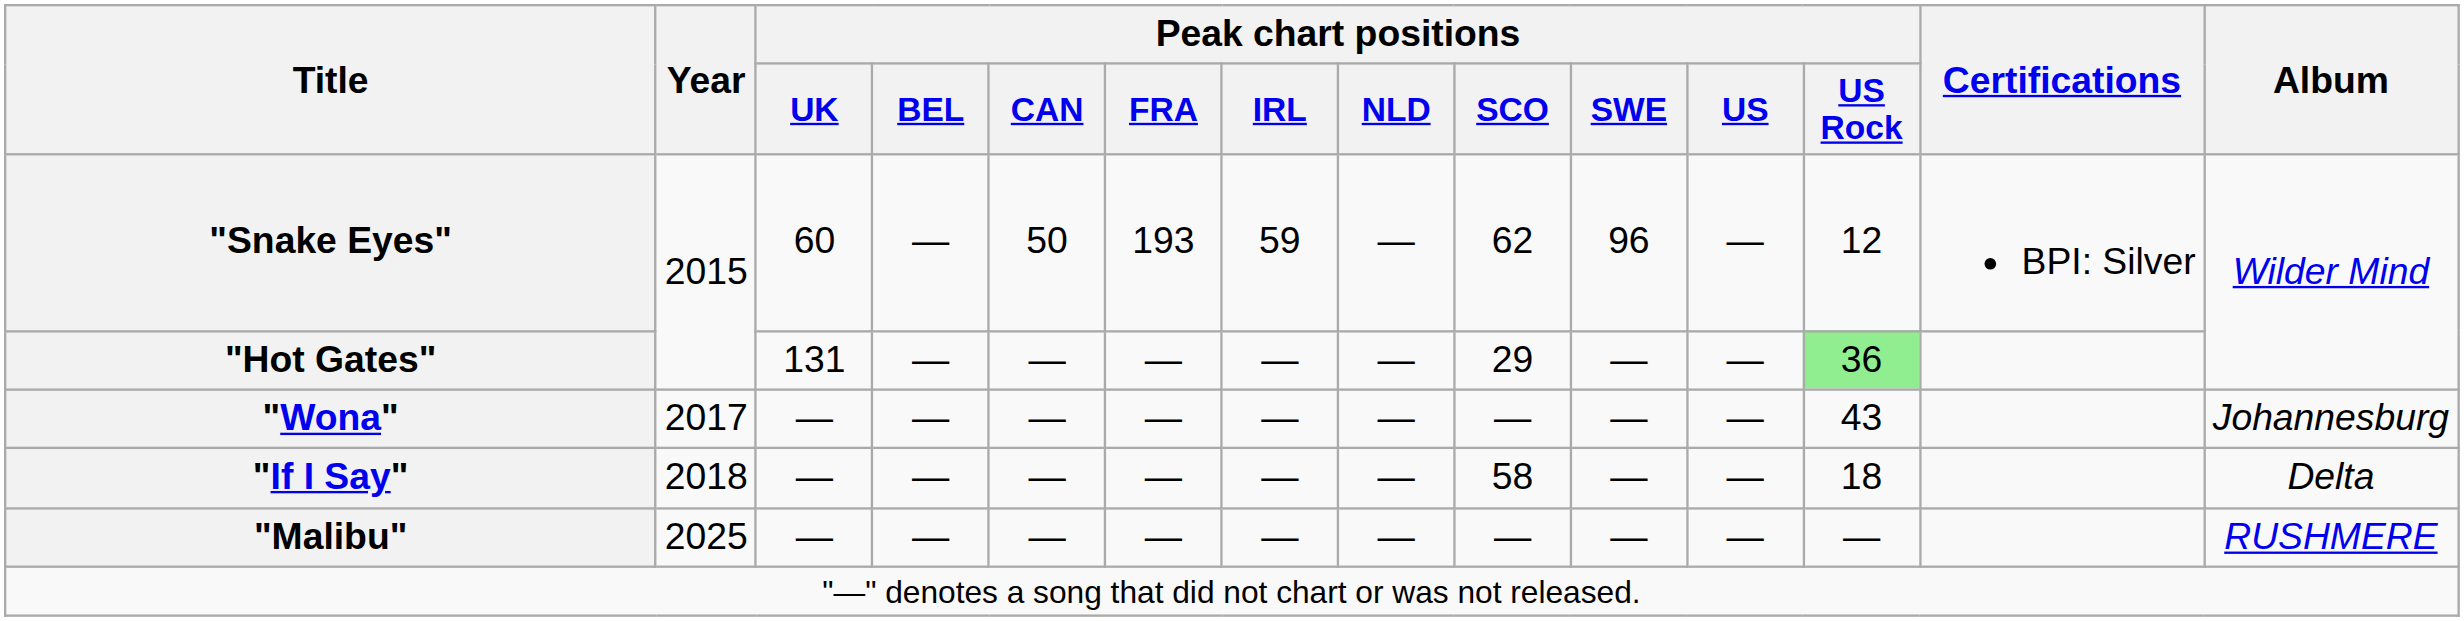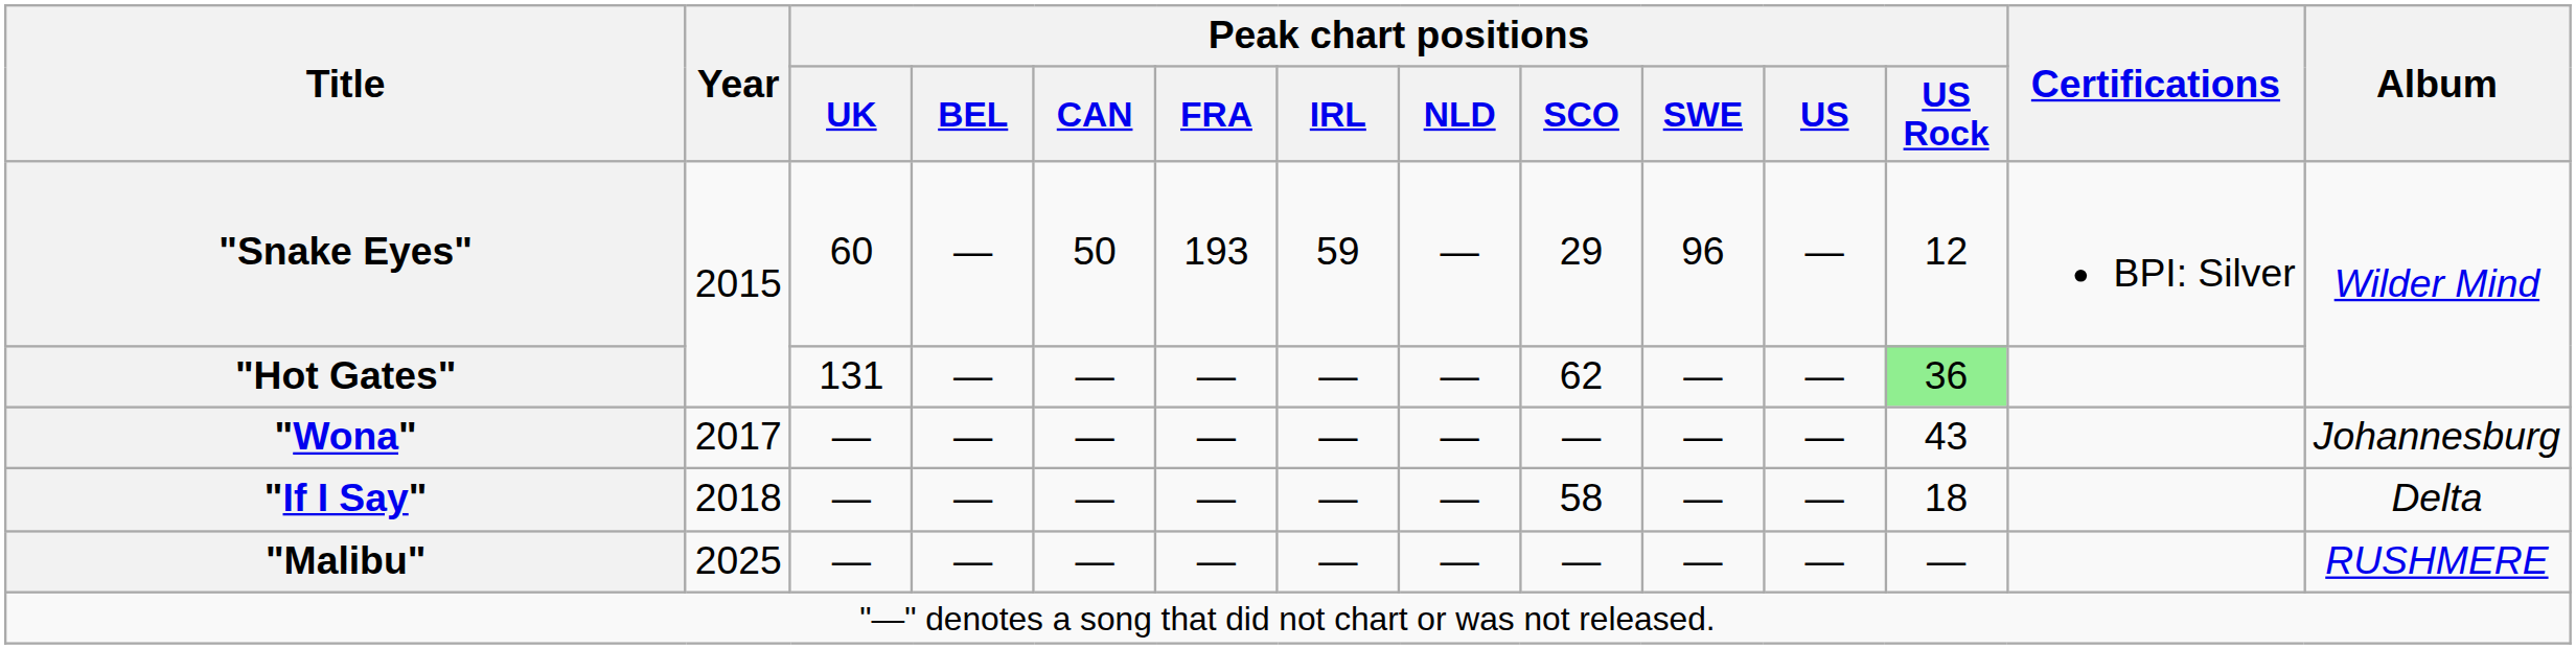 <table class="wikitable plainrowheaders" style="text-align:center;">
 <tr>
 <th scope="col" rowspan="2" style="width:17em;">Title</th>
 <th scope="col" rowspan="2" style="width:1em;">Year</th>
 <th scope="col" colspan="10">Peak chart positions</th>
 <th scope="col" rowspan="2"><a href='#'>Certifications</a></th>
 <th scope="col" rowspan="2">Album</th>
 </tr>
 <tr>
 <th scope="col" style="width:3em;font-size:90%;"><a href='#'>UK</a><br></th>
 <th scope="col" style="width:3em;font-size:90%;"><a href='#'>BEL</a><br></th>
 <th scope="col" style="width:3em;font-size:90%;"><a href='#'>CAN</a><br></th>
 <th scope="col" style="width:3em;font-size:90%;"><a href='#'>FRA</a><br></th>
 <th scope="col" style="width:3em;font-size:90%;"><a href='#'>IRL</a><br></th>
 <th scope="col" style="width:3em;font-size:90%;"><a href='#'>NLD</a><br></th>
 <th scope="col" style="width:3em;font-size:90%;"><a href='#'>SCO</a><br></th>
 <th scope="col" style="width:3em;font-size:90%;"><a href='#'>SWE</a><br></th>
 <th scope="col" style="width:3em;font-size:90%;"><a href='#'>US</a><br></th>
 <th scope="col" style="width:3em;font-size:90%;"><a href='#'>US<br>Rock</a><br></th>
 </tr>
 <tr>
 <th scope="row">"Snake Eyes"</th>
 <td rowspan="2">2015</td>
 <td>60</td>
 <td>—</td>
 <td>50</td>
 <td>193</td>
 <td>59</td>
 <td>—</td>
-<td>62</td>
+<td>29</td>
 <td>96</td>
 <td>—</td>
 <td>12</td>
 <td><br><ul><li>BPI: Silver</li></ul></td>
 <td rowspan="2"><em><a href='#'>Wilder Mind</a></em></td>
 </tr>
 <tr>
 <th scope="row">"Hot Gates"</th>
 <td>131</td>
 <td>—</td>
 <td>—</td>
 <td>—</td>
 <td>—</td>
 <td>—</td>
-<td>29</td>
+<td>62</td>
 <td>—</td>
 <td>—</td>
 <td style="background: lightgreen;">36</td>
 <td></td>
 </tr>
 <tr>
 <th scope="row">"<a href='#'>Wona</a>"<br></th>
 <td>2017</td>
 <td>—</td>
 <td>—</td>
 <td>—</td>
 <td>—</td>
 <td>—</td>
 <td>—</td>
 <td>—</td>
 <td>—</td>
 <td>—</td>
 <td>43</td>
 <td></td>
 <td><em>Johannesburg</em></td>
 </tr>
 <tr>
 <th scope="row">"<a href='#'>If I Say</a>"</th>
 <td>2018</td>
 <td>—</td>
 <td>—</td>
 <td>—</td>
 <td>—</td>
 <td>—</td>
 <td>—</td>
 <td>58</td>
 <td>—</td>
 <td>—</td>
 <td>18</td>
 <td></td>
 <td><em>Delta</em></td>
 </tr>
 <tr>
 <th scope="row">"Malibu"</th>
 <td>2025</td>
 <td>—</td>
 <td>—</td>
 <td>—</td>
 <td>—</td>
 <td>—</td>
 <td>—</td>
 <td>—</td>
 <td>—</td>
 <td>—</td>
 <td>—</td>
 <td></td>
 <td><em><a href='#'>RUSHMERE</a></em></td>
 </tr>
 <tr>
 <td colspan="22" style="font-size:85%">"—" denotes a song that did not chart or was not released.</td>
 </tr>
 </table>
